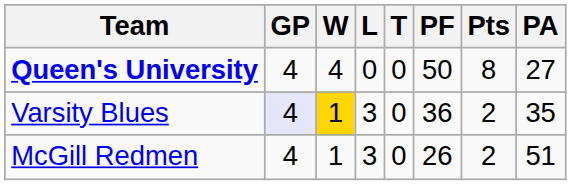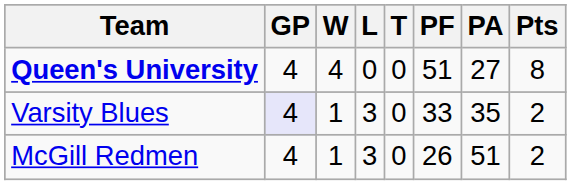 <table class="wikitable">
 <tr>
 <th>Team</th>
 <th>GP</th>
 <th>W</th>
 <th>L</th>
 <th>T</th>
 <th>PF</th>
+<th>PA</th>
 <th>Pts</th>
-<th>PA</th>
 </tr>
 <tr align="center">
 <td align="left"><strong><a href='#'>Queen's University</a></strong></td>
 <td>4</td>
 <td>4</td>
 <td>0</td>
 <td>0</td>
-<td>50</td>
+<td>51</td>
+<td>27</td>
 <td>8</td>
-<td>27</td>
 </tr>
 <tr align="center">
 <td align="left"><a href='#'>Varsity Blues</a></td>
 <td style="background: lavender;">4</td>
-<td style="background: gold;">1</td>
+<td>1</td>
 <td>3</td>
 <td>0</td>
-<td>36</td>
+<td>33</td>
+<td>35</td>
 <td>2</td>
-<td>35</td>
 </tr>
 <tr align="center">
 <td align="left"><a href='#'>McGill Redmen</a></td>
 <td>4</td>
 <td>1</td>
 <td>3</td>
 <td>0</td>
 <td>26</td>
+<td>51</td>
 <td>2</td>
-<td>51</td>
 </tr>
 </table>
